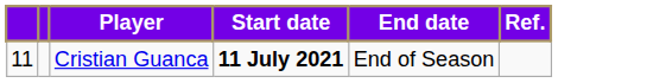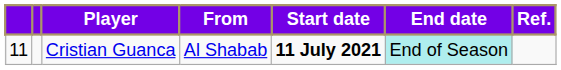 <table class="wikitable">
 <tr>
 <th style="color:#FFFFFF; background: #7300E6; border:2px solid #AB9767;"></th>
 <th style="color:#FFFFFF; background: #7300E6; border:2px solid #AB9767;"></th>
 <th style="color:#FFFFFF; background: #7300E6; border:2px solid #AB9767;">Player</th>
+<th style="color:#FFFFFF; background: #7300E6; border:2px solid #AB9767;">From</th>
 <th style="color:#FFFFFF; background: #7300E6; border:2px solid #AB9767;">Start date</th>
 <th style="color:#FFFFFF; background: #7300E6; border:2px solid #AB9767;">End date</th>
 <th style="color:#FFFFFF; background: #7300E6; border:2px solid #AB9767;">Ref.</th>
 </tr>
 <tr>
 <td align=center>11</td>
 <td align=center></td>
 <td> <a href='#'>Cristian Guanca</a></td>
+<td> <a href='#'>Al Shabab</a></td>
 <td align=center><strong>11 July 2021</strong></td>
-<td>End of Season</td>
+<td style="background: paleturquoise;">End of Season</td>
 <td></td>
 </tr>
 </table>
